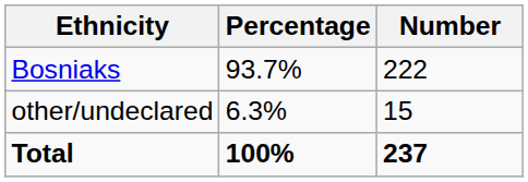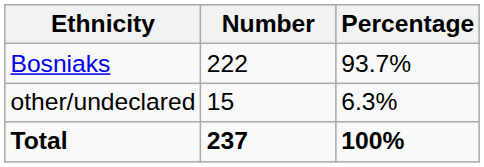 <table class="wikitable">
 <tr>
 <th width="100px">Ethnicity</th>
+<th width="80px">Number</th>
 <th width="80px">Percentage</th>
-<th width="80px">Number</th>
 </tr>
 <tr>
 <td><a href='#'>Bosniaks</a></td>
+<td>222</td>
 <td>93.7%</td>
-<td>222</td>
 </tr>
 <tr>
 <td>other/undeclared</td>
+<td>15</td>
 <td>6.3%</td>
-<td>15</td>
 </tr>
 <tr>
 <td><strong>Total</strong></td>
+<td><strong>237</strong></td>
 <td><strong>100%</strong></td>
-<td><strong>237</strong></td>
 </tr>
 </table>
